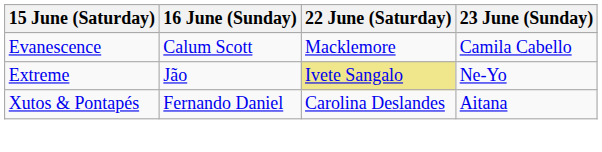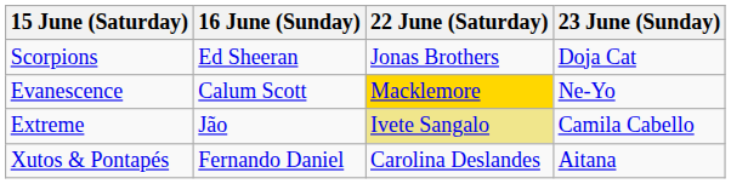 <table class="wikitable">
 <tr>
 <th>15 June (Saturday)</th>
 <th>16 June (Sunday)</th>
 <th>22 June (Saturday)</th>
 <th>23 June (Sunday)</th>
 </tr>
 <tr>
+<td><a href='#'>Scorpions</a></td>
+<td><a href='#'>Ed Sheeran</a></td>
+<td><a href='#'>Jonas Brothers</a></td>
+<td><a href='#'>Doja Cat</a></td>
+</tr>
+<tr>
 <td><a href='#'>Evanescence</a></td>
 <td><a href='#'>Calum Scott</a></td>
-<td><a href='#'>Macklemore</a></td>
-<td><a href='#'>Camila Cabello</a></td>
+<td style="background: gold;"><a href='#'>Macklemore</a></td>
+<td><a href='#'>Ne-Yo</a></td>
 </tr>
 <tr>
 <td><a href='#'>Extreme</a></td>
 <td><a href='#'>Jão</a></td>
 <td style="background: khaki;"><a href='#'>Ivete Sangalo</a></td>
-<td><a href='#'>Ne-Yo</a></td>
+<td><a href='#'>Camila Cabello</a></td>
 </tr>
 <tr>
 <td><a href='#'>Xutos & Pontapés</a></td>
 <td><a href='#'>Fernando Daniel</a></td>
 <td><a href='#'>Carolina Deslandes</a></td>
 <td><a href='#'>Aitana</a></td>
 </tr>
 </table>
